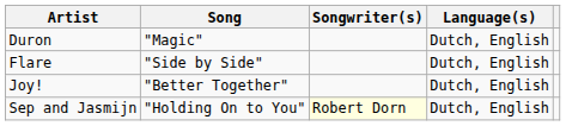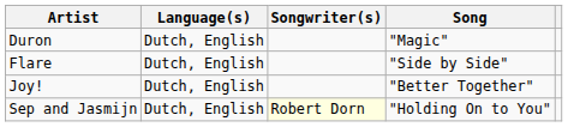 <table class="wikitable" style="margin:1em auto 1em auto">
 <tr>
 <th scope="col">Artist</th>
+<th scope="col">Language(s)</th>
+<th scope="col">Songwriter(s)</th>
 <th scope="col">Song</th>
-<th scope="col">Songwriter(s)</th>
-<th scope="col">Language(s)</th>
 <th></th>
 </tr>
 <tr>
 <td>Duron</td>
+<td>Dutch, English</td>
+<td></td>
 <td>"Magic"</td>
-<td></td>
-<td>Dutch, English</td>
 <td></td>
 </tr>
 <tr>
 <td>Flare</td>
+<td>Dutch, English</td>
+<td></td>
 <td>"Side by Side"</td>
-<td></td>
-<td>Dutch, English</td>
 <td></td>
 </tr>
 <tr>
 <td>Joy!</td>
+<td>Dutch, English</td>
+<td></td>
 <td>"Better Together"</td>
-<td></td>
-<td>Dutch, English</td>
 <td></td>
 </tr>
 <tr>
 <td>Sep and Jasmijn</td>
+<td>Dutch, English</td>
+<td style="background: lightyellow;">Robert Dorn</td>
 <td>"Holding On to You"</td>
-<td style="background: lightyellow;">Robert Dorn</td>
-<td>Dutch, English</td>
 <td></td>
 </tr>
 </table>
